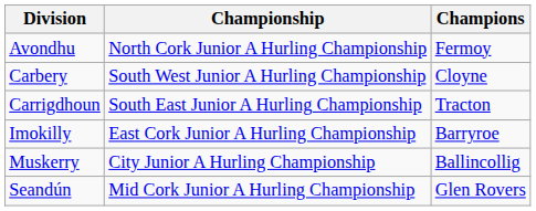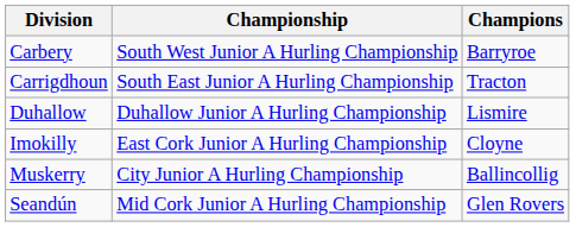 <table class="wikitable">
 <tr>
 <th>Division</th>
 <th>Championship</th>
 <th>Champions</th>
 </tr>
 <tr>
-<td><a href='#'>Avondhu</a></td>
-<td><a href='#'>North Cork Junior A Hurling Championship</a></td>
-<td><a href='#'>Fermoy</a></td>
-</tr>
-<tr>
 <td><a href='#'>Carbery</a></td>
 <td><a href='#'>South West Junior A Hurling Championship</a></td>
-<td><a href='#'>Cloyne</a></td>
+<td><a href='#'>Barryroe</a></td>
 </tr>
 <tr>
 <td><a href='#'>Carrigdhoun</a></td>
 <td><a href='#'>South East Junior A Hurling Championship</a></td>
 <td><a href='#'>Tracton</a></td>
 </tr>
 <tr>
+<td><a href='#'>Duhallow</a></td>
+<td><a href='#'>Duhallow Junior A Hurling Championship</a></td>
+<td><a href='#'>Lismire</a></td>
+</tr>
+<tr>
 <td><a href='#'>Imokilly</a></td>
 <td><a href='#'>East Cork Junior A Hurling Championship</a></td>
-<td><a href='#'>Barryroe</a></td>
+<td><a href='#'>Cloyne</a></td>
 </tr>
 <tr>
 <td><a href='#'>Muskerry</a></td>
 <td><a href='#'>City Junior A Hurling Championship</a></td>
 <td><a href='#'>Ballincollig</a></td>
 </tr>
 <tr>
 <td><a href='#'>Seandún</a></td>
 <td><a href='#'>Mid Cork Junior A Hurling Championship</a></td>
 <td><a href='#'>Glen Rovers</a></td>
 </tr>
 </table>
